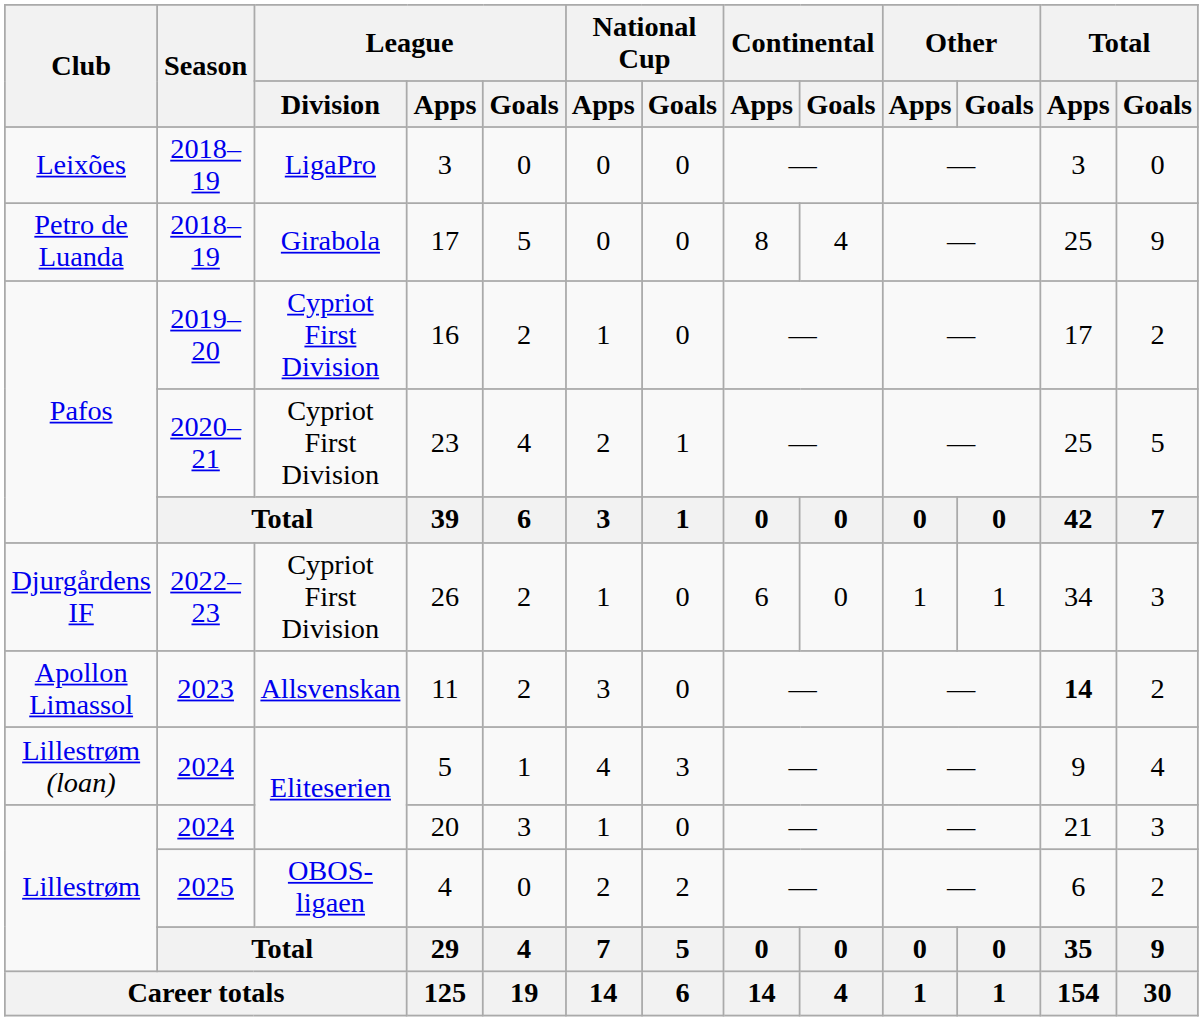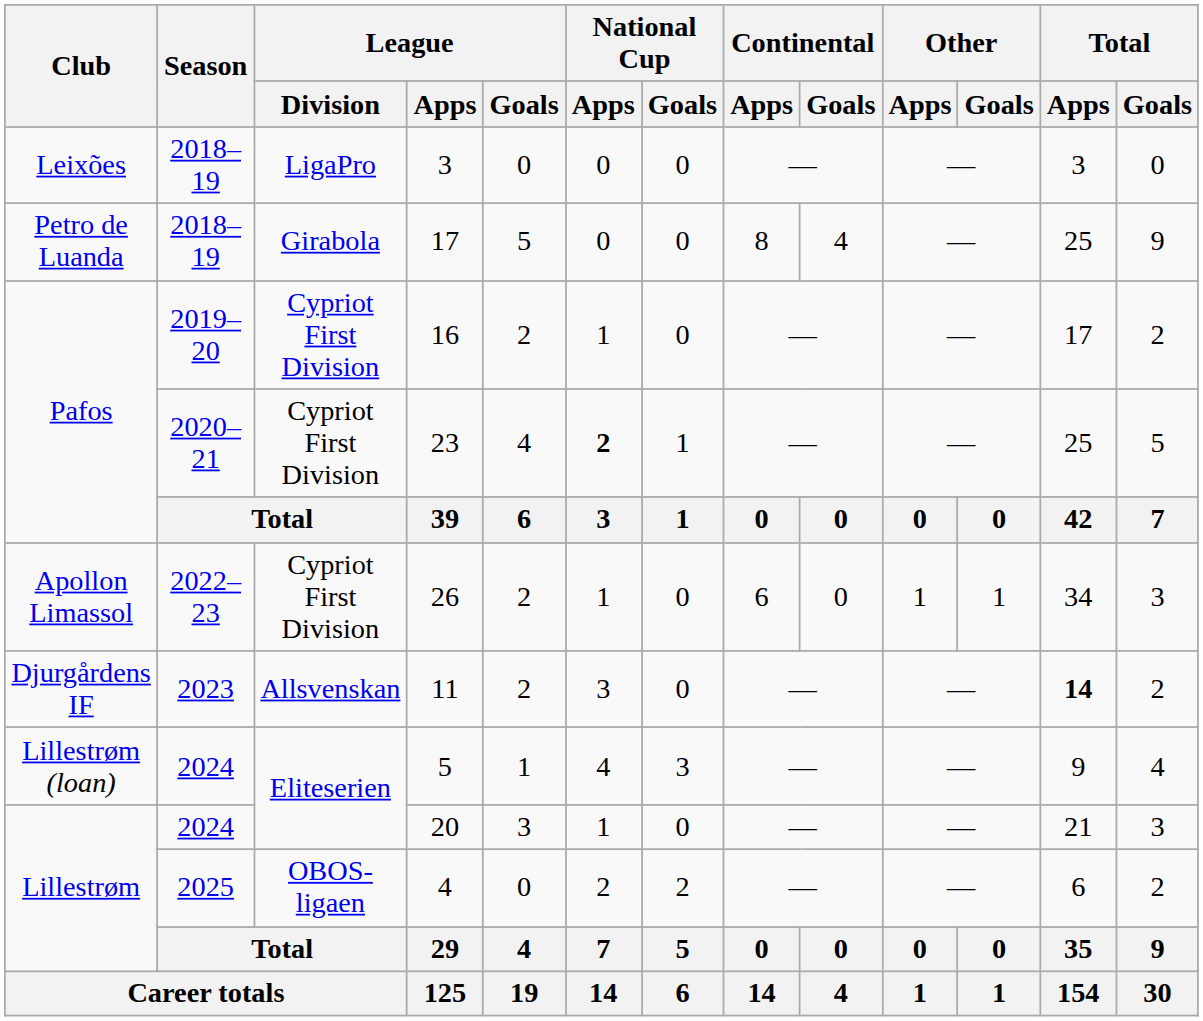 <table class="wikitable" style="text-align:center">
 <tr>
 <th rowspan="2">Club</th>
 <th rowspan="2">Season</th>
 <th colspan="3">League</th>
 <th colspan="2">National Cup</th>
 <th colspan="2">Continental</th>
 <th colspan="2">Other</th>
 <th colspan="2">Total</th>
 </tr>
 <tr>
 <th>Division</th>
 <th>Apps</th>
 <th>Goals</th>
 <th>Apps</th>
 <th>Goals</th>
 <th>Apps</th>
 <th>Goals</th>
 <th>Apps</th>
 <th>Goals</th>
 <th>Apps</th>
 <th>Goals</th>
 </tr>
 <tr>
 <td><a href='#'>Leixões</a></td>
 <td><a href='#'>2018–19</a></td>
 <td><a href='#'>LigaPro</a></td>
 <td>3</td>
 <td>0</td>
 <td>0</td>
 <td>0</td>
 <td colspan="2">—</td>
 <td colspan="2">—</td>
 <td>3</td>
 <td>0</td>
 </tr>
 <tr>
 <td><a href='#'>Petro de Luanda</a></td>
 <td><a href='#'>2018–19</a></td>
 <td><a href='#'>Girabola</a></td>
 <td>17</td>
 <td>5</td>
 <td>0</td>
 <td>0</td>
 <td>8</td>
 <td>4</td>
 <td colspan="2">—</td>
 <td>25</td>
 <td>9</td>
 </tr>
 <tr>
 <td rowspan="3"><a href='#'>Pafos</a></td>
 <td><a href='#'>2019–20</a></td>
 <td><a href='#'>Cypriot First Division</a></td>
 <td>16</td>
 <td>2</td>
 <td>1</td>
 <td>0</td>
 <td colspan="2">—</td>
 <td colspan="2">—</td>
 <td>17</td>
 <td>2</td>
 </tr>
 <tr>
 <td><a href='#'>2020–21</a></td>
 <td>Cypriot First Division</td>
 <td>23</td>
 <td>4</td>
-<td>2</td>
+<td><strong>2</strong></td>
 <td>1</td>
 <td colspan="2">—</td>
 <td colspan="2">—</td>
 <td>25</td>
 <td>5</td>
 </tr>
 <tr>
 <th colspan="2">Total</th>
 <th>39</th>
 <th>6</th>
 <th>3</th>
 <th>1</th>
 <th>0</th>
 <th>0</th>
 <th>0</th>
 <th>0</th>
 <th>42</th>
 <th>7</th>
 </tr>
 <tr>
-<td><a href='#'>Djurgårdens IF</a></td>
+<td><a href='#'>Apollon Limassol</a></td>
 <td><a href='#'>2022–23</a></td>
 <td>Cypriot First Division</td>
 <td>26</td>
 <td>2</td>
 <td>1</td>
 <td>0</td>
 <td>6</td>
 <td>0</td>
 <td>1</td>
 <td>1</td>
 <td>34</td>
 <td>3</td>
 </tr>
 <tr>
-<td><a href='#'>Apollon Limassol</a></td>
+<td><a href='#'>Djurgårdens IF</a></td>
 <td><a href='#'>2023</a></td>
 <td><a href='#'>Allsvenskan</a></td>
 <td>11</td>
 <td>2</td>
 <td>3</td>
 <td>0</td>
 <td colspan="2">—</td>
 <td colspan="2">—</td>
 <td><strong>14</strong></td>
 <td>2</td>
 </tr>
 <tr>
 <td><a href='#'>Lillestrøm</a> <em>(loan)</em></td>
 <td><a href='#'>2024</a></td>
 <td rowspan="2"><a href='#'>Eliteserien</a></td>
 <td>5</td>
 <td>1</td>
 <td>4</td>
 <td>3</td>
 <td colspan="2">—</td>
 <td colspan="2">—</td>
 <td>9</td>
 <td>4</td>
 </tr>
 <tr>
 <td rowspan="3"><a href='#'>Lillestrøm</a></td>
 <td><a href='#'>2024</a></td>
 <td>20</td>
 <td>3</td>
 <td>1</td>
 <td>0</td>
 <td colspan="2">—</td>
 <td colspan="2">—</td>
 <td>21</td>
 <td>3</td>
 </tr>
 <tr>
 <td><a href='#'>2025</a></td>
 <td rowspan="1"><a href='#'>OBOS-ligaen</a></td>
 <td>4</td>
 <td>0</td>
 <td>2</td>
 <td>2</td>
 <td colspan="2">—</td>
 <td colspan="2">—</td>
 <td>6</td>
 <td>2</td>
 </tr>
 <tr>
 <th colspan="2">Total</th>
 <th>29</th>
 <th>4</th>
 <th>7</th>
 <th>5</th>
 <th>0</th>
 <th>0</th>
 <th>0</th>
 <th>0</th>
 <th>35</th>
 <th>9</th>
 </tr>
 <tr>
 <th colspan="3">Career totals</th>
 <th>125</th>
 <th>19</th>
 <th>14</th>
 <th>6</th>
 <th>14</th>
 <th>4</th>
 <th>1</th>
 <th>1</th>
 <th>154</th>
 <th>30</th>
 </tr>
 </table>
